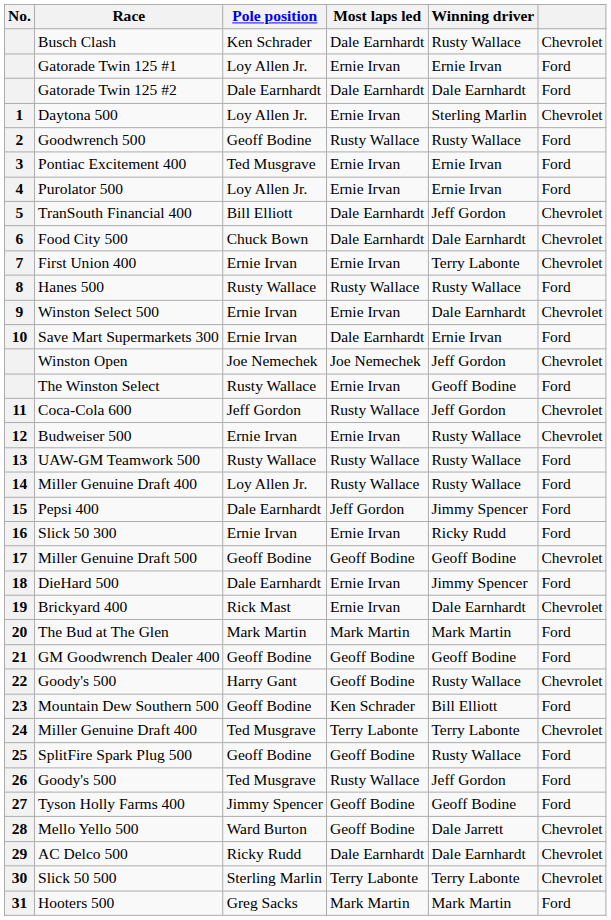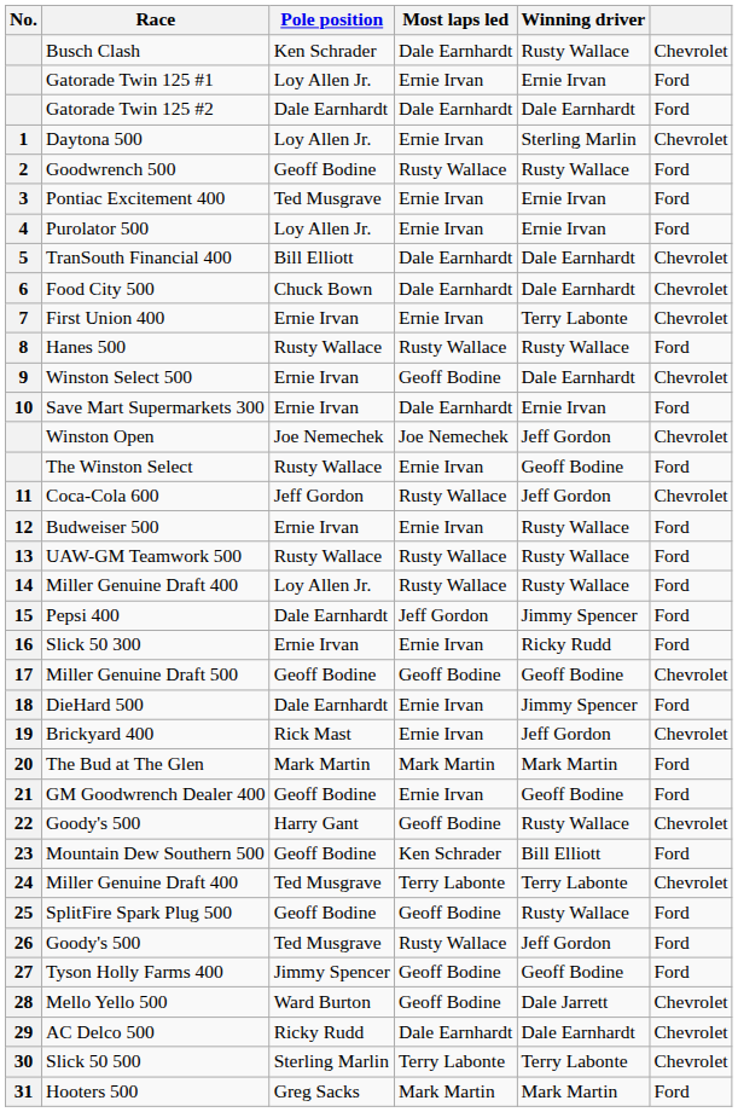 <table class="wikitable">
 <tr>
 <th>No.</th>
 <th>Race</th>
 <th><a href='#'>Pole position</a></th>
 <th>Most laps led</th>
 <th>Winning driver</th>
 <th></th>
 </tr>
 <tr>
 <th></th>
 <td>Busch Clash</td>
 <td>Ken Schrader</td>
 <td>Dale Earnhardt</td>
 <td>Rusty Wallace</td>
 <td>Chevrolet</td>
 </tr>
 <tr>
 <th></th>
 <td>Gatorade Twin 125 #1</td>
 <td>Loy Allen Jr.</td>
 <td>Ernie Irvan</td>
 <td>Ernie Irvan</td>
 <td>Ford</td>
 </tr>
 <tr>
 <th></th>
 <td>Gatorade Twin 125 #2</td>
 <td>Dale Earnhardt</td>
 <td>Dale Earnhardt</td>
 <td>Dale Earnhardt</td>
 <td>Ford</td>
 </tr>
 <tr>
 <th>1</th>
 <td>Daytona 500</td>
 <td>Loy Allen Jr.</td>
 <td>Ernie Irvan</td>
 <td>Sterling Marlin</td>
 <td>Chevrolet</td>
 </tr>
 <tr>
 <th>2</th>
 <td>Goodwrench 500</td>
 <td>Geoff Bodine</td>
 <td>Rusty Wallace</td>
 <td>Rusty Wallace</td>
 <td>Ford</td>
 </tr>
 <tr>
 <th>3</th>
 <td>Pontiac Excitement 400</td>
 <td>Ted Musgrave</td>
 <td>Ernie Irvan</td>
 <td>Ernie Irvan</td>
 <td>Ford</td>
 </tr>
 <tr>
 <th>4</th>
 <td>Purolator 500</td>
 <td>Loy Allen Jr.</td>
 <td>Ernie Irvan</td>
 <td>Ernie Irvan</td>
 <td>Ford</td>
 </tr>
 <tr>
 <th>5</th>
 <td>TranSouth Financial 400</td>
 <td>Bill Elliott</td>
 <td>Dale Earnhardt</td>
-<td>Jeff Gordon</td>
+<td>Dale Earnhardt</td>
 <td>Chevrolet</td>
 </tr>
 <tr>
 <th>6</th>
 <td>Food City 500</td>
 <td>Chuck Bown</td>
 <td>Dale Earnhardt</td>
 <td>Dale Earnhardt</td>
 <td>Chevrolet</td>
 </tr>
 <tr>
 <th>7</th>
 <td>First Union 400</td>
 <td>Ernie Irvan</td>
 <td>Ernie Irvan</td>
 <td>Terry Labonte</td>
 <td>Chevrolet</td>
 </tr>
 <tr>
 <th>8</th>
 <td>Hanes 500</td>
 <td>Rusty Wallace</td>
 <td>Rusty Wallace</td>
 <td>Rusty Wallace</td>
 <td>Ford</td>
 </tr>
 <tr>
 <th>9</th>
 <td>Winston Select 500</td>
 <td>Ernie Irvan</td>
-<td>Ernie Irvan</td>
+<td>Geoff Bodine</td>
 <td>Dale Earnhardt</td>
 <td>Chevrolet</td>
 </tr>
 <tr>
 <th>10</th>
 <td>Save Mart Supermarkets 300</td>
 <td>Ernie Irvan</td>
 <td>Dale Earnhardt</td>
 <td>Ernie Irvan</td>
 <td>Ford</td>
 </tr>
 <tr>
 <th></th>
 <td>Winston Open</td>
 <td>Joe Nemechek</td>
 <td>Joe Nemechek</td>
 <td>Jeff Gordon</td>
 <td>Chevrolet</td>
 </tr>
 <tr>
 <th></th>
 <td>The Winston Select</td>
 <td>Rusty Wallace</td>
 <td>Ernie Irvan</td>
 <td>Geoff Bodine</td>
 <td>Ford</td>
 </tr>
 <tr>
 <th>11</th>
 <td>Coca-Cola 600</td>
 <td>Jeff Gordon</td>
 <td>Rusty Wallace</td>
 <td>Jeff Gordon</td>
 <td>Chevrolet</td>
 </tr>
 <tr>
 <th>12</th>
 <td>Budweiser 500</td>
 <td>Ernie Irvan</td>
 <td>Ernie Irvan</td>
 <td>Rusty Wallace</td>
-<td>Chevrolet</td>
+<td>Ford</td>
 </tr>
 <tr>
 <th>13</th>
 <td>UAW-GM Teamwork 500</td>
 <td>Rusty Wallace</td>
 <td>Rusty Wallace</td>
 <td>Rusty Wallace</td>
 <td>Ford</td>
 </tr>
 <tr>
 <th>14</th>
 <td>Miller Genuine Draft 400</td>
 <td>Loy Allen Jr.</td>
 <td>Rusty Wallace</td>
 <td>Rusty Wallace</td>
 <td>Ford</td>
 </tr>
 <tr>
 <th>15</th>
 <td>Pepsi 400</td>
 <td>Dale Earnhardt</td>
 <td>Jeff Gordon</td>
 <td>Jimmy Spencer</td>
 <td>Ford</td>
 </tr>
 <tr>
 <th>16</th>
 <td>Slick 50 300</td>
 <td>Ernie Irvan</td>
 <td>Ernie Irvan</td>
 <td>Ricky Rudd</td>
 <td>Ford</td>
 </tr>
 <tr>
 <th>17</th>
 <td>Miller Genuine Draft 500</td>
 <td>Geoff Bodine</td>
 <td>Geoff Bodine</td>
 <td>Geoff Bodine</td>
 <td>Chevrolet</td>
 </tr>
 <tr>
 <th>18</th>
 <td>DieHard 500</td>
 <td>Dale Earnhardt</td>
 <td>Ernie Irvan</td>
 <td>Jimmy Spencer</td>
 <td>Ford</td>
 </tr>
 <tr>
 <th>19</th>
 <td>Brickyard 400</td>
 <td>Rick Mast</td>
 <td>Ernie Irvan</td>
-<td>Dale Earnhardt</td>
+<td>Jeff Gordon</td>
 <td>Chevrolet</td>
 </tr>
 <tr>
 <th>20</th>
 <td>The Bud at The Glen</td>
 <td>Mark Martin</td>
 <td>Mark Martin</td>
 <td>Mark Martin</td>
 <td>Ford</td>
 </tr>
 <tr>
 <th>21</th>
 <td>GM Goodwrench Dealer 400</td>
 <td>Geoff Bodine</td>
-<td>Geoff Bodine</td>
+<td>Ernie Irvan</td>
 <td>Geoff Bodine</td>
 <td>Ford</td>
 </tr>
 <tr>
 <th>22</th>
 <td>Goody's 500</td>
 <td>Harry Gant</td>
 <td>Geoff Bodine</td>
 <td>Rusty Wallace</td>
 <td>Chevrolet</td>
 </tr>
 <tr>
 <th>23</th>
 <td>Mountain Dew Southern 500</td>
 <td>Geoff Bodine</td>
 <td>Ken Schrader</td>
 <td>Bill Elliott</td>
 <td>Ford</td>
 </tr>
 <tr>
 <th>24</th>
 <td>Miller Genuine Draft 400</td>
 <td>Ted Musgrave</td>
 <td>Terry Labonte</td>
 <td>Terry Labonte</td>
 <td>Chevrolet</td>
 </tr>
 <tr>
 <th>25</th>
 <td>SplitFire Spark Plug 500</td>
 <td>Geoff Bodine</td>
 <td>Geoff Bodine</td>
 <td>Rusty Wallace</td>
 <td>Ford</td>
 </tr>
 <tr>
 <th>26</th>
 <td>Goody's 500</td>
 <td>Ted Musgrave</td>
 <td>Rusty Wallace</td>
 <td>Jeff Gordon</td>
 <td>Ford</td>
 </tr>
 <tr>
 <th>27</th>
 <td>Tyson Holly Farms 400</td>
 <td>Jimmy Spencer</td>
 <td>Geoff Bodine</td>
 <td>Geoff Bodine</td>
 <td>Ford</td>
 </tr>
 <tr>
 <th>28</th>
 <td>Mello Yello 500</td>
 <td>Ward Burton</td>
 <td>Geoff Bodine</td>
 <td>Dale Jarrett</td>
 <td>Chevrolet</td>
 </tr>
 <tr>
 <th>29</th>
 <td>AC Delco 500</td>
 <td>Ricky Rudd</td>
 <td>Dale Earnhardt</td>
 <td>Dale Earnhardt</td>
 <td>Chevrolet</td>
 </tr>
 <tr>
 <th>30</th>
 <td>Slick 50 500</td>
 <td>Sterling Marlin</td>
 <td>Terry Labonte</td>
 <td>Terry Labonte</td>
 <td>Chevrolet</td>
 </tr>
 <tr>
 <th>31</th>
 <td>Hooters 500</td>
 <td>Greg Sacks</td>
 <td>Mark Martin</td>
 <td>Mark Martin</td>
 <td>Ford</td>
 </tr>
 </table>
